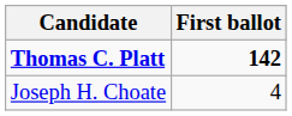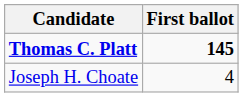 <table class=wikitable>
 <tr bgcolor=lightgrey>
 <th>Candidate</th>
 <th>First ballot</th>
 </tr>
 <tr>
 <td><strong><a href='#'>Thomas C. Platt</a></strong></td>
-<td align="right"><strong>142</strong></td>
+<td align="right"><strong>145</strong></td>
 </tr>
 <tr>
 <td><a href='#'>Joseph H. Choate</a></td>
 <td align="right">4</td>
 </tr>
 </table>
